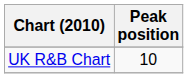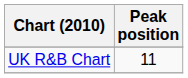 <table class="wikitable sortable">
 <tr>
 <th align="left">Chart (2010)</th>
 <th align="left">Peak<br>position</th>
 </tr>
 <tr>
 </tr>
 <tr>
 </tr>
 <tr>
 <td><a href='#'>UK R&B Chart</a></td>
-<td style="text-align:center;">10</td>
+<td style="text-align:center;">11</td>
 </tr>
 <tr>
 </tr>
 </table>
